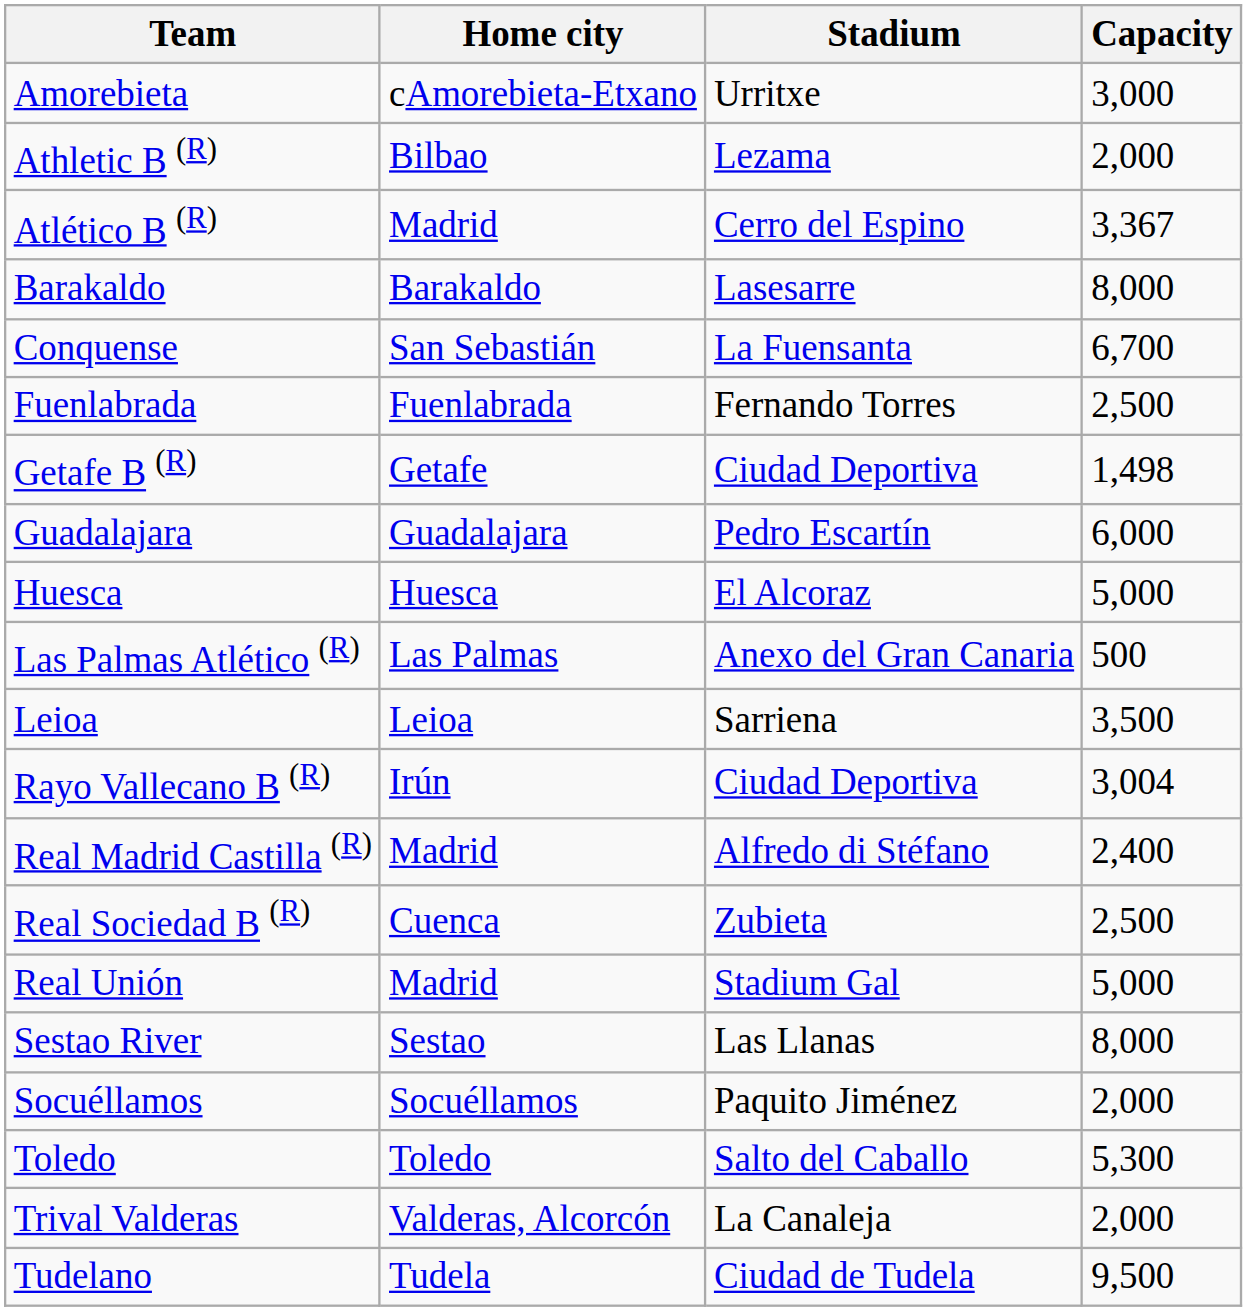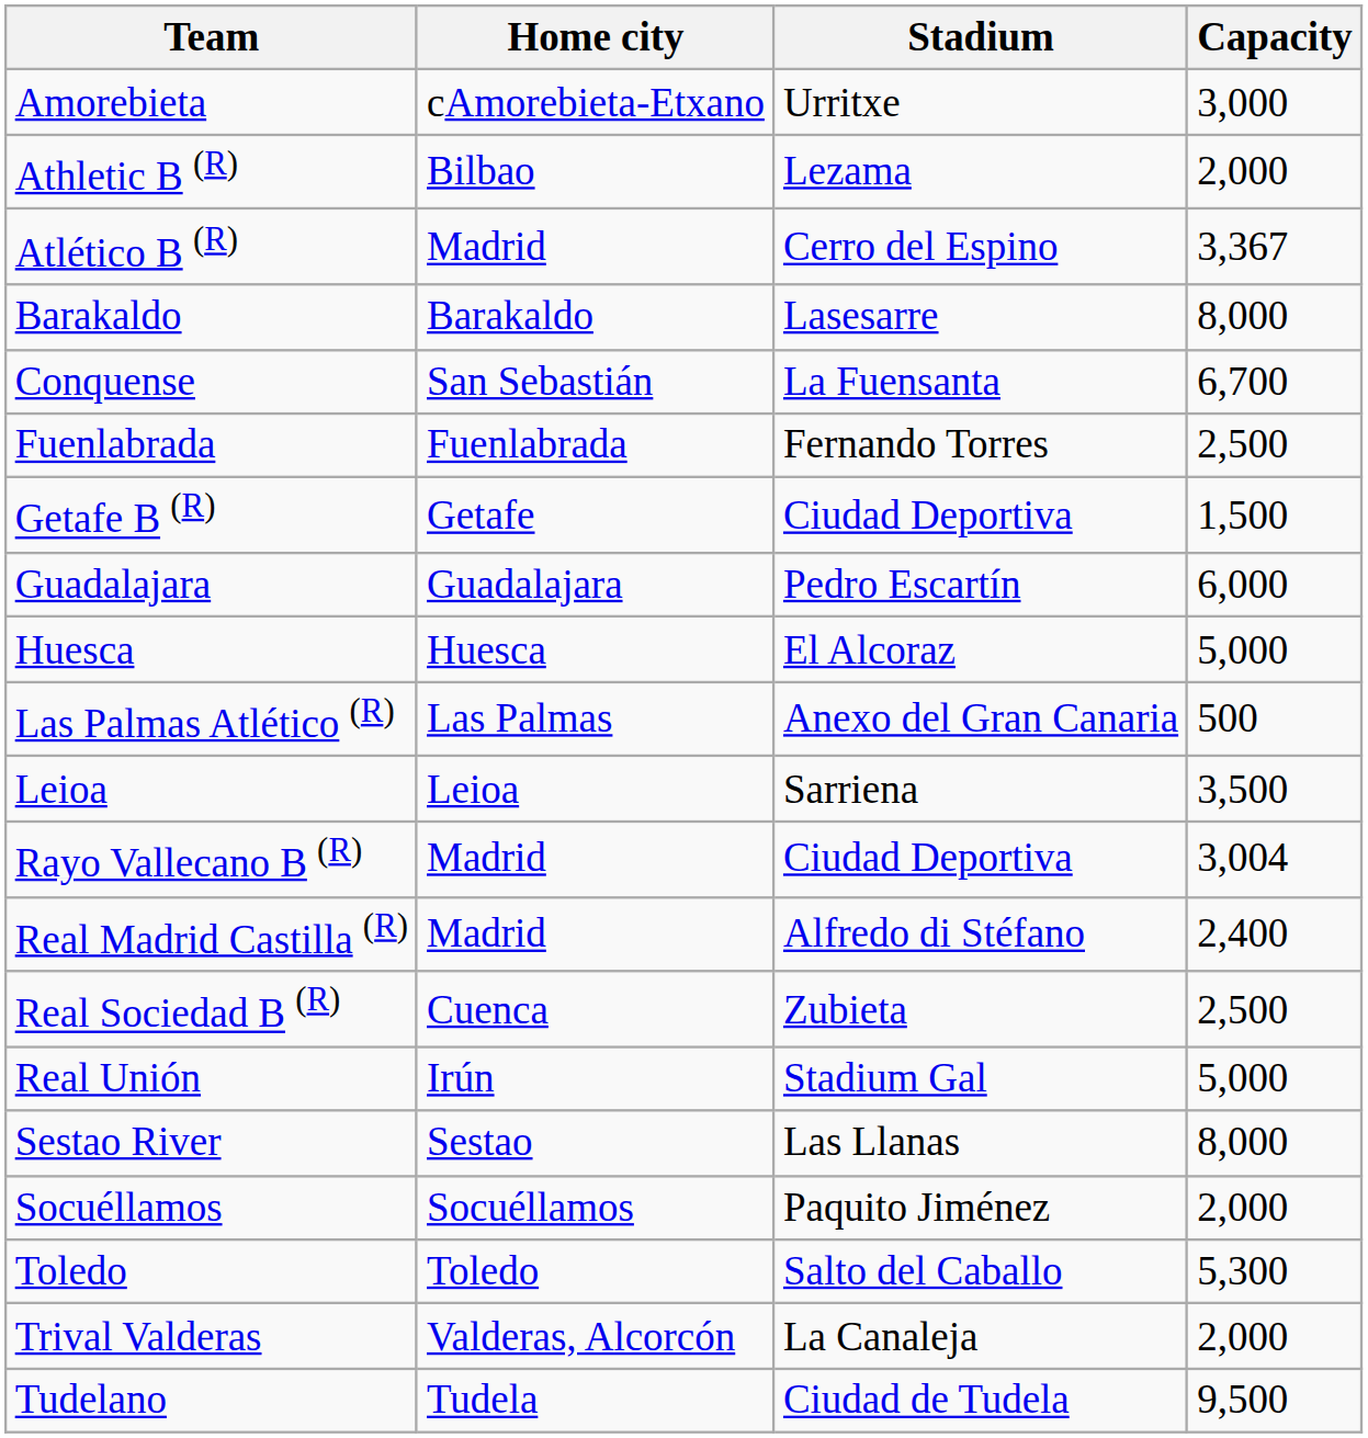 <table class="wikitable sortable">
 <tr>
 <th>Team</th>
 <th>Home city</th>
 <th>Stadium</th>
 <th>Capacity</th>
 </tr>
 <tr>
 <td><a href='#'>Amorebieta</a></td>
 <td>c<a href='#'>Amorebieta-Etxano</a></td>
 <td>Urritxe</td>
 <td>3,000</td>
 </tr>
 <tr>
 <td><a href='#'>Athletic B</a> <sup>(<a href='#'>R</a>)</sup></td>
 <td><a href='#'>Bilbao</a></td>
 <td><a href='#'>Lezama</a></td>
 <td>2,000</td>
 </tr>
 <tr>
 <td><a href='#'>Atlético B</a> <sup>(<a href='#'>R</a>)</sup></td>
 <td><a href='#'>Madrid</a></td>
 <td><a href='#'>Cerro del Espino</a></td>
 <td>3,367</td>
 </tr>
 <tr>
 <td><a href='#'>Barakaldo</a></td>
 <td><a href='#'>Barakaldo</a></td>
 <td><a href='#'>Lasesarre</a></td>
 <td>8,000</td>
 </tr>
 <tr>
 <td><a href='#'>Conquense</a></td>
 <td><a href='#'>San Sebastián</a></td>
 <td><a href='#'>La Fuensanta</a></td>
 <td>6,700</td>
 </tr>
 <tr>
 <td><a href='#'>Fuenlabrada</a></td>
 <td><a href='#'>Fuenlabrada</a></td>
 <td>Fernando Torres</td>
 <td>2,500</td>
 </tr>
 <tr>
 <td><a href='#'>Getafe B</a> <sup>(<a href='#'>R</a>)</sup></td>
 <td><a href='#'>Getafe</a></td>
 <td><a href='#'>Ciudad Deportiva</a></td>
-<td>1,498</td>
+<td>1,500</td>
 </tr>
 <tr>
 <td><a href='#'>Guadalajara</a></td>
 <td><a href='#'>Guadalajara</a></td>
 <td><a href='#'>Pedro Escartín</a></td>
 <td>6,000</td>
 </tr>
 <tr>
 <td><a href='#'>Huesca</a></td>
 <td><a href='#'>Huesca</a></td>
 <td><a href='#'>El Alcoraz</a></td>
 <td>5,000</td>
 </tr>
 <tr>
 <td><a href='#'>Las Palmas Atlético</a> <sup>(<a href='#'>R</a>)</sup></td>
 <td><a href='#'>Las Palmas</a></td>
 <td><a href='#'>Anexo del Gran Canaria</a></td>
 <td>500</td>
 </tr>
 <tr>
 <td><a href='#'>Leioa</a></td>
 <td><a href='#'>Leioa</a></td>
 <td>Sarriena</td>
 <td>3,500</td>
 </tr>
 <tr>
 <td><a href='#'>Rayo Vallecano B</a> <sup>(<a href='#'>R</a>)</sup></td>
-<td><a href='#'>Irún</a></td>
+<td><a href='#'>Madrid</a></td>
 <td><a href='#'>Ciudad Deportiva</a></td>
 <td>3,004</td>
 </tr>
 <tr>
 <td><a href='#'>Real Madrid Castilla</a> <sup>(<a href='#'>R</a>)</sup></td>
 <td><a href='#'>Madrid</a></td>
 <td><a href='#'>Alfredo di Stéfano</a></td>
 <td>2,400</td>
 </tr>
 <tr>
 <td><a href='#'>Real Sociedad B</a> <sup>(<a href='#'>R</a>)</sup></td>
 <td><a href='#'>Cuenca</a></td>
 <td><a href='#'>Zubieta</a></td>
 <td>2,500</td>
 </tr>
 <tr>
 <td><a href='#'>Real Unión</a></td>
-<td><a href='#'>Madrid</a></td>
+<td><a href='#'>Irún</a></td>
 <td><a href='#'>Stadium Gal</a></td>
 <td>5,000</td>
 </tr>
 <tr>
 <td><a href='#'>Sestao River</a></td>
 <td><a href='#'>Sestao</a></td>
 <td>Las Llanas</td>
 <td>8,000</td>
 </tr>
 <tr>
 <td><a href='#'>Socuéllamos</a></td>
 <td><a href='#'>Socuéllamos</a></td>
 <td>Paquito Jiménez</td>
 <td>2,000</td>
 </tr>
 <tr>
 <td><a href='#'>Toledo</a></td>
 <td><a href='#'>Toledo</a></td>
 <td><a href='#'>Salto del Caballo</a></td>
 <td>5,300</td>
 </tr>
 <tr>
 <td><a href='#'>Trival Valderas</a></td>
 <td><a href='#'>Valderas, Alcorcón</a></td>
 <td>La Canaleja</td>
 <td>2,000</td>
 </tr>
 <tr>
 <td><a href='#'>Tudelano</a></td>
 <td><a href='#'>Tudela</a></td>
 <td><a href='#'>Ciudad de Tudela</a></td>
 <td>9,500</td>
 </tr>
 </table>
